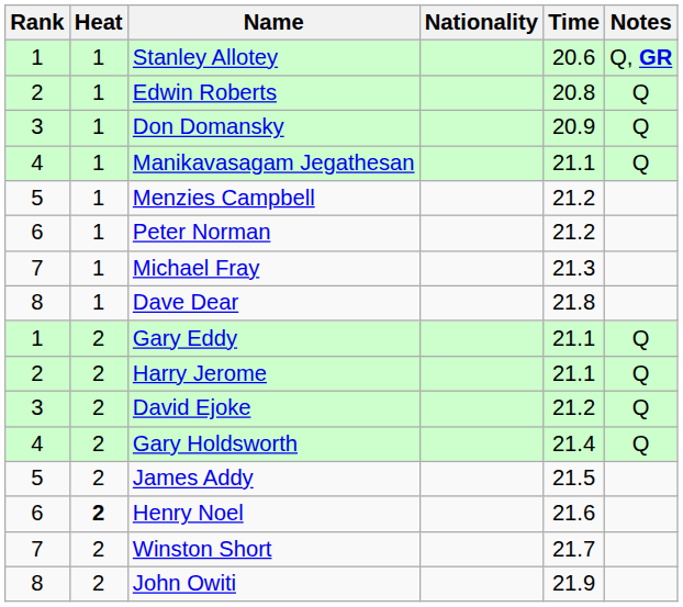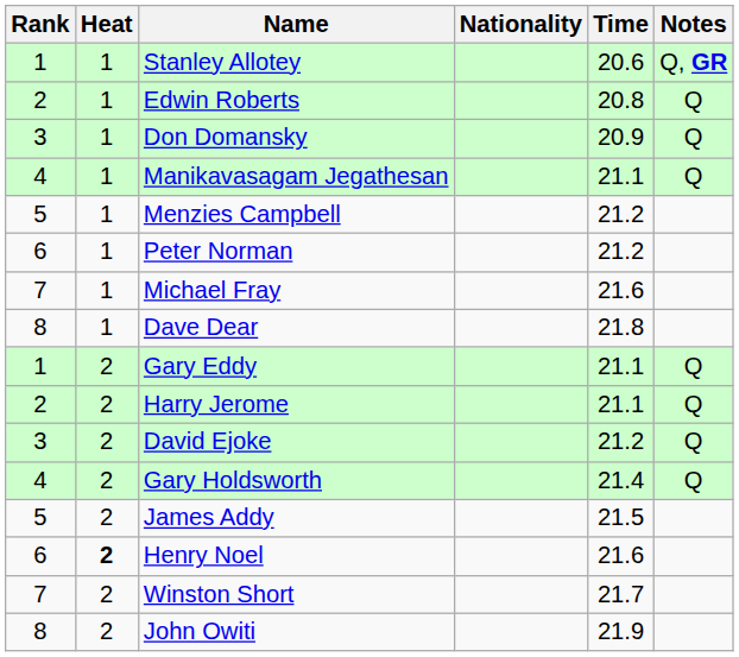 <table class="wikitable sortable" style="text-align:center">
 <tr>
 <th scope="col">Rank</th>
 <th scope="col">Heat</th>
 <th scope="col">Name</th>
 <th scope="col">Nationality</th>
 <th scope="col">Time</th>
 <th scope="col">Notes</th>
 </tr>
 <tr bgcolor=ccffcc>
 <td>1</td>
 <td>1</td>
 <td align=left><a href='#'>Stanley Allotey</a></td>
 <td align=left></td>
 <td>20.6</td>
 <td>Q, <strong><a href='#'>GR</a></strong></td>
 </tr>
 <tr bgcolor=ccffcc>
 <td>2</td>
 <td>1</td>
 <td align=left><a href='#'>Edwin Roberts</a></td>
 <td align=left></td>
 <td>20.8</td>
 <td>Q</td>
 </tr>
 <tr bgcolor=ccffcc>
 <td>3</td>
 <td>1</td>
 <td align=left><a href='#'>Don Domansky</a></td>
 <td align=left></td>
 <td>20.9</td>
 <td>Q</td>
 </tr>
 <tr bgcolor=ccffcc>
 <td>4</td>
 <td>1</td>
 <td align=left><a href='#'>Manikavasagam Jegathesan</a></td>
 <td align=left></td>
 <td>21.1</td>
 <td>Q</td>
 </tr>
 <tr>
 <td>5</td>
 <td>1</td>
 <td align=left><a href='#'>Menzies Campbell</a></td>
 <td align=left></td>
 <td>21.2</td>
 <td></td>
 </tr>
 <tr>
 <td>6</td>
 <td>1</td>
 <td align=left><a href='#'>Peter Norman</a></td>
 <td align=left></td>
 <td>21.2</td>
 <td></td>
 </tr>
 <tr>
 <td>7</td>
 <td>1</td>
 <td align=left><a href='#'>Michael Fray</a></td>
 <td align=left></td>
-<td>21.3</td>
+<td>21.6</td>
 <td></td>
 </tr>
 <tr>
 <td>8</td>
 <td>1</td>
 <td align=left><a href='#'>Dave Dear</a></td>
 <td align=left></td>
 <td>21.8</td>
 <td></td>
 </tr>
 <tr bgcolor=ccffcc>
 <td>1</td>
 <td>2</td>
 <td align=left><a href='#'>Gary Eddy</a></td>
 <td align=left></td>
 <td>21.1</td>
 <td>Q</td>
 </tr>
 <tr bgcolor=ccffcc>
 <td>2</td>
 <td>2</td>
 <td align=left><a href='#'>Harry Jerome</a></td>
 <td align=left></td>
 <td>21.1</td>
 <td>Q</td>
 </tr>
 <tr bgcolor=ccffcc>
 <td>3</td>
 <td>2</td>
 <td align=left><a href='#'>David Ejoke</a></td>
 <td align=left></td>
 <td>21.2</td>
 <td>Q</td>
 </tr>
 <tr bgcolor=ccffcc>
 <td>4</td>
 <td>2</td>
 <td align=left><a href='#'>Gary Holdsworth</a></td>
 <td align=left></td>
 <td>21.4</td>
 <td>Q</td>
 </tr>
 <tr>
 <td>5</td>
 <td>2</td>
 <td align=left><a href='#'>James Addy</a></td>
 <td align=left></td>
 <td>21.5</td>
 <td></td>
 </tr>
 <tr>
 <td>6</td>
 <td><strong>2</strong></td>
 <td align=left><a href='#'>Henry Noel</a></td>
 <td align=left></td>
 <td>21.6</td>
 <td></td>
 </tr>
 <tr>
 <td>7</td>
 <td>2</td>
 <td align=left><a href='#'>Winston Short</a></td>
 <td align=left></td>
 <td>21.7</td>
 <td></td>
 </tr>
 <tr>
 <td>8</td>
 <td>2</td>
 <td align=left><a href='#'>John Owiti</a></td>
 <td align=left></td>
 <td>21.9</td>
 <td></td>
 </tr>
 </table>
